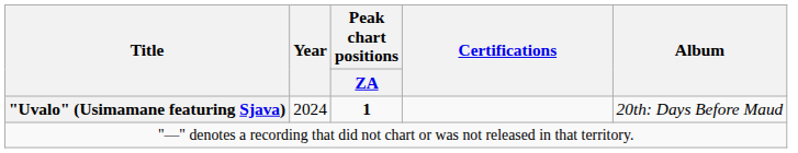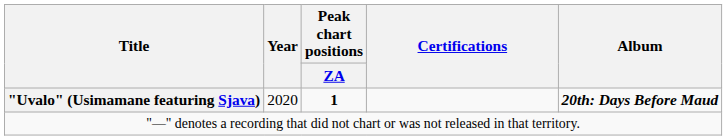 <table class="wikitable plainrowheaders" style="text-align:center;" border="1">
 <tr>
 <th scope="col" rowspan="2">Title</th>
 <th scope="col" rowspan="2">Year</th>
 <th scope="col" colspan="1">Peak chart positions</th>
 <th scope="col" rowspan="2" style="width:12em;"><a href='#'>Certifications</a></th>
 <th scope="col" rowspan="2">Album</th>
 </tr>
 <tr>
 <th scope="col" style="width:3em;font-size:100%;"><a href='#'>ZA</a><br></th>
 </tr>
 <tr>
 <th scope="row">"Uvalo" (Usimamane featuring <a href='#'>Sjava</a>)</th>
-<td>2024</td>
+<td>2020</td>
 <td><strong>1</strong></td>
 <td></td>
-<td><em>20th: Days Before Maud</em></td>
+<td><strong><em>20th: Days Before Maud</em></strong></td>
 </tr>
 <tr>
 <td colspan="8" style="font-size:90%">"—" denotes a recording that did not chart or was not released in that territory.</td>
 </tr>
 </table>
